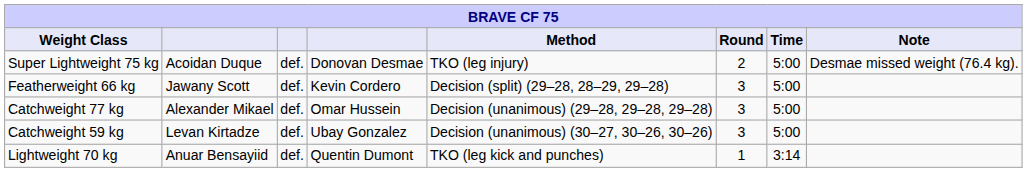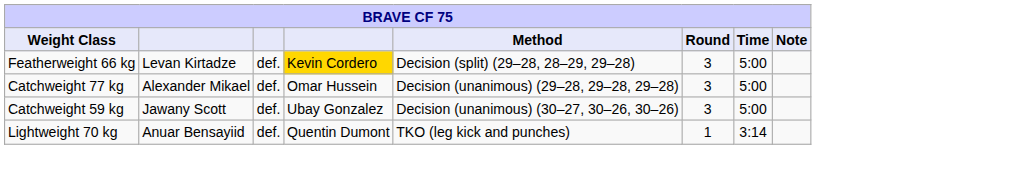 <table class="wikitable" style="font-size: 80%;">
 <tr>
 <th colspan="8" style="background-color: #ccf; color: #000080; text-align: center;"><strong>BRAVE CF 75</strong></th>
 </tr>
 <tr>
 <th colspan="1" style="background-color: #E6E8FA; color: #000000; text-align: center;">Weight Class</th>
 <th colspan="1" style="background-color: #E6E8FA; color: #000000; text-align: center;"></th>
 <th colspan="1" style="background-color: #E6E8FA; color: #000000; text-align: center;"></th>
 <th colspan="1" style="background-color: #E6E8FA; color: #000000; text-align: center;"></th>
 <th colspan="1" style="background-color: #E6E8FA; color: #000000; text-align: center;">Method</th>
 <th colspan="1" style="background-color: #E6E8FA; color: #000000; text-align: center;">Round</th>
 <th colspan="1" style="background-color: #E6E8FA; color: #000000; text-align: center;">Time</th>
 <th colspan="1" style="background-color: #E6E8FA; color: #000000; text-align: center;">Note</th>
 </tr>
 <tr>
-<td>Super Lightweight 75 kg</td>
-<td> Acoidan Duque</td>
+<td>Featherweight 66 kg</td>
+<td> Levan Kirtadze</td>
 <td>def.</td>
-<td> Donovan Desmae</td>
-<td>TKO (leg injury)</td>
-<td align=center>2</td>
-<td align=center>5:00</td>
-<td>Desmae missed weight (76.4 kg).</td>
-</tr>
-<tr>
-<td>Featherweight 66 kg</td>
-<td> Jawany Scott</td>
-<td>def.</td>
-<td> Kevin Cordero</td>
+<td style="background: gold;"> Kevin Cordero</td>
 <td>Decision (split) (29–28, 28–29, 29–28)</td>
 <td align=center>3</td>
 <td align=center>5:00</td>
 <td></td>
 </tr>
 <tr>
 <td>Catchweight 77 kg</td>
 <td> Alexander Mikael</td>
 <td>def.</td>
 <td> Omar Hussein</td>
 <td>Decision (unanimous) (29–28, 29–28, 29–28)</td>
 <td align=center>3</td>
 <td align=center>5:00</td>
 <td></td>
 </tr>
 <tr>
 <td>Catchweight 59 kg</td>
-<td> Levan Kirtadze</td>
+<td> Jawany Scott</td>
 <td>def.</td>
 <td> Ubay Gonzalez</td>
 <td>Decision (unanimous) (30–27, 30–26, 30–26)</td>
 <td align=center>3</td>
 <td align=center>5:00</td>
 <td></td>
 </tr>
 <tr>
 <td>Lightweight 70 kg</td>
 <td> Anuar Bensayiid</td>
 <td>def.</td>
 <td> Quentin Dumont</td>
 <td>TKO (leg kick and punches)</td>
 <td align=center>1</td>
 <td align=center>3:14</td>
 <td></td>
 </tr>
 </table>
